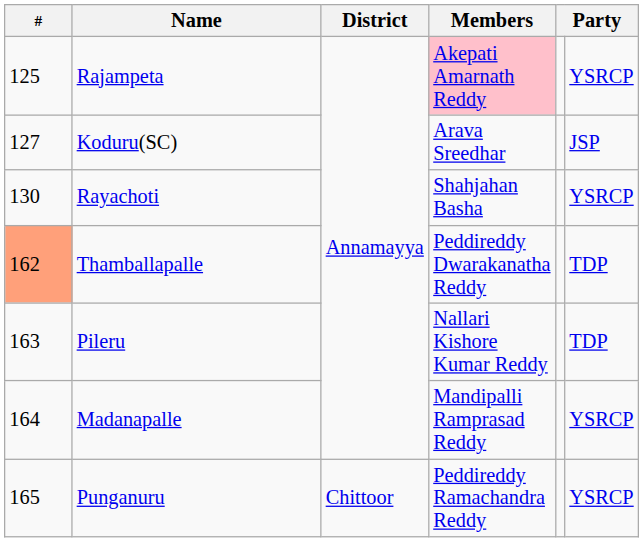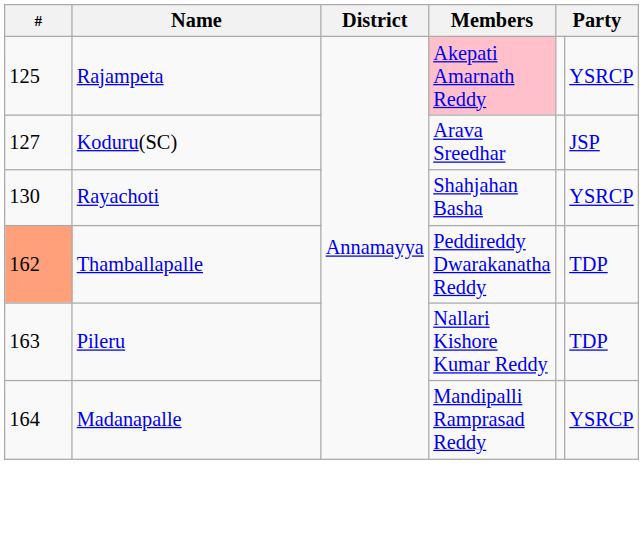 <table class="wikitable sortable" width="500px">
 <tr>
 <th width="50px" style="font-size:75%">#</th>
 <th width="200px">Name</th>
 <th>District</th>
 <th>Members</th>
 <th colspan="2">Party</th>
 </tr>
 <tr>
 <td>125</td>
 <td><a href='#'>Rajampeta</a></td>
 <td rowspan="6"><a href='#'>Annamayya</a></td>
 <td style="background: pink;"><a href='#'>Akepati Amarnath Reddy</a></td>
 <td></td>
 <td><a href='#'>YSRCP</a></td>
 </tr>
 <tr>
 <td>127</td>
 <td><a href='#'>Koduru</a>(SC)</td>
 <td><a href='#'>Arava Sreedhar</a></td>
 <td></td>
 <td><a href='#'>JSP</a></td>
 </tr>
 <tr>
 <td>130</td>
 <td><a href='#'>Rayachoti</a></td>
 <td><a href='#'>Shahjahan Basha</a></td>
 <td></td>
 <td><a href='#'>YSRCP</a></td>
 </tr>
 <tr>
 <td style="background: lightsalmon;">162</td>
 <td><a href='#'>Thamballapalle</a></td>
 <td><a href='#'>Peddireddy Dwarakanatha Reddy</a></td>
 <td></td>
 <td><a href='#'>TDP</a></td>
 </tr>
 <tr>
 <td>163</td>
 <td><a href='#'>Pileru</a></td>
 <td><a href='#'>Nallari Kishore Kumar Reddy</a></td>
 <td></td>
 <td><a href='#'>TDP</a></td>
 </tr>
 <tr>
 <td>164</td>
 <td><a href='#'>Madanapalle</a></td>
 <td><a href='#'>Mandipalli Ramprasad Reddy</a></td>
 <td></td>
 <td><a href='#'>YSRCP</a></td>
 </tr>
-<tr>
-<td>165</td>
-<td><a href='#'>Punganuru</a></td>
-<td><a href='#'>Chittoor</a></td>
-<td><a href='#'>Peddireddy Ramachandra Reddy</a></td>
-<td></td>
-<td><a href='#'>YSRCP</a></td>
-</tr>
 </table>
